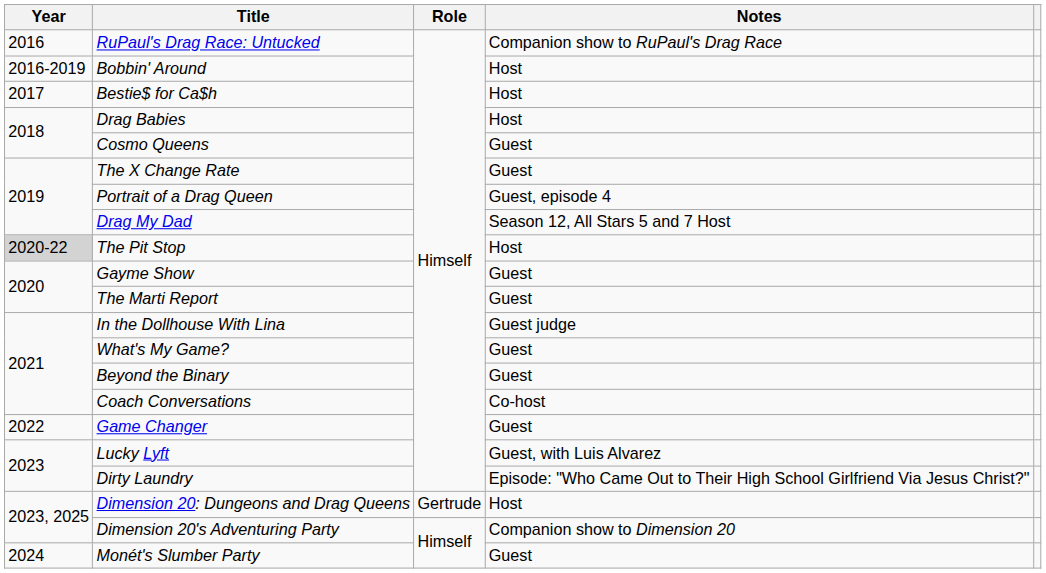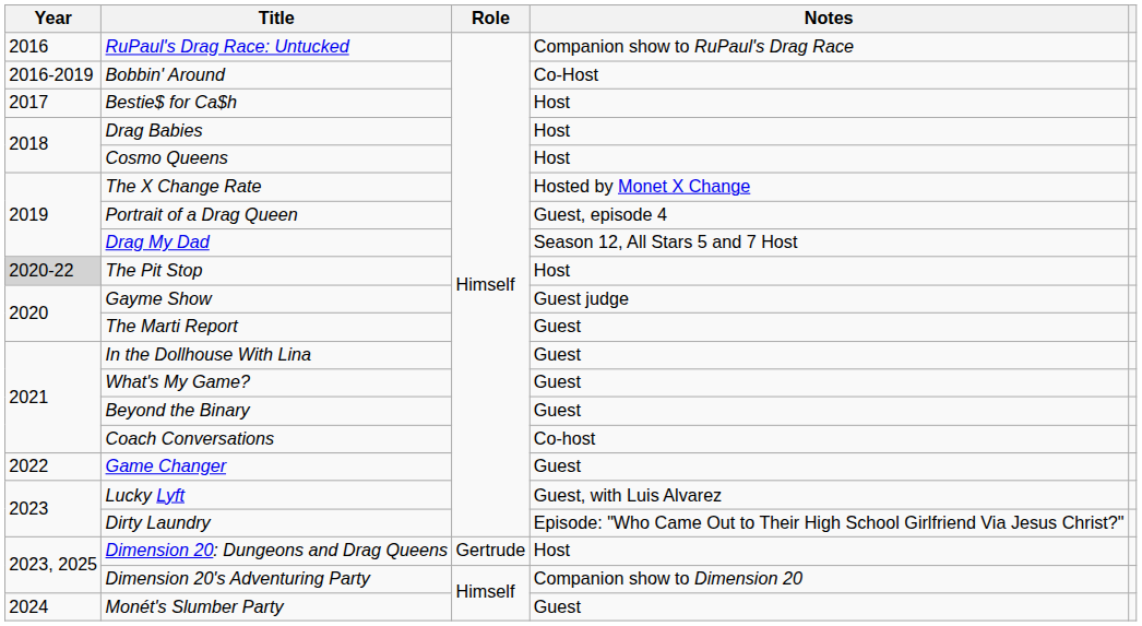 <table class="wikitable plainrowheaders" style="text-align:left;">
 <tr>
 <th>Year</th>
 <th>Title</th>
 <th>Role</th>
 <th>Notes</th>
 <th></th>
 </tr>
 <tr>
 <td>2016</td>
 <td><em><a href='#'>RuPaul's Drag Race: Untucked</a></em></td>
 <td rowspan="18">Himself</td>
 <td>Companion show to <em>RuPaul's Drag Race</em></td>
 <td style="text-align: center;"></td>
 </tr>
 <tr>
 <td>2016-2019</td>
 <td><em>Bobbin' Around</em></td>
-<td>Host</td>
+<td>Co-Host</td>
 <td style="text-align: center;"></td>
 </tr>
 <tr>
 <td>2017</td>
 <td><em>Bestie$ for Ca$h</em></td>
 <td>Host</td>
 <td style="text-align: center;"></td>
 </tr>
 <tr>
 <td rowspan="2">2018</td>
 <td><em>Drag Babies</em></td>
 <td>Host</td>
 <td style="text-align: center;"></td>
 </tr>
 <tr>
 <td><em>Cosmo Queens</em></td>
-<td>Guest</td>
+<td>Host</td>
 <td style="text-align: center;"></td>
 </tr>
 <tr>
 <td rowspan="3">2019</td>
 <td><em>The X Change Rate</em></td>
-<td>Guest</td>
+<td>Hosted by <a href='#'>Monet X Change</a></td>
 <td style="text-align: center;"></td>
 </tr>
 <tr>
 <td><em>Portrait of a Drag Queen</em></td>
 <td>Guest, episode 4</td>
 <td style="text-align: center;"></td>
 </tr>
 <tr>
 <td><em><a href='#'>Drag My Dad</a></em></td>
 <td>Season 12, All Stars 5 and 7 Host</td>
 <td style="text-align: center;"></td>
 </tr>
 <tr>
 <td style="background: lightgrey;">2020-22</td>
 <td><em>The Pit Stop</em></td>
 <td>Host</td>
 <td style="text-align: center;"></td>
 </tr>
 <tr>
 <td rowspan="2">2020</td>
 <td><em>Gayme Show</em></td>
-<td>Guest</td>
+<td>Guest judge</td>
 <td style="text-align: center;"></td>
 </tr>
 <tr>
 <td><em>The Marti Report</em></td>
 <td>Guest</td>
 <td style="text-align: center;"></td>
 </tr>
 <tr>
 <td rowspan="4">2021</td>
 <td><em>In the Dollhouse With Lina</em></td>
-<td>Guest judge</td>
+<td>Guest</td>
 <td style="text-align: center;"></td>
 </tr>
 <tr>
 <td><em>What's My Game?</em></td>
 <td>Guest</td>
 <td style="text-align: center;"></td>
 </tr>
 <tr>
 <td><em>Beyond the Binary</em></td>
 <td>Guest</td>
 <td style="text-align: center;"></td>
 </tr>
 <tr>
 <td><em>Coach Conversations</em></td>
 <td>Co-host</td>
 <td style="text-align: center;"></td>
 </tr>
 <tr>
 <td>2022</td>
 <td><em><a href='#'>Game Changer</a></em></td>
 <td>Guest</td>
 <td style="text-align: center;"></td>
 </tr>
 <tr>
 <td rowspan="2">2023</td>
 <td><em>Lucky <a href='#'>Lyft</a></em></td>
 <td>Guest, with Luis Alvarez</td>
 <td></td>
 </tr>
 <tr>
 <td><em>Dirty Laundry</em></td>
 <td>Episode: "Who Came Out to Their High School Girlfriend Via Jesus Christ?"</td>
 <td style="text-align: center;"></td>
 </tr>
 <tr>
 <td rowspan="2">2023, 2025</td>
 <td><em><a href='#'>Dimension 20</a>: Dungeons and Drag Queens</em></td>
 <td>Gertrude</td>
 <td>Host</td>
 <td style="text-align: center;"></td>
 </tr>
 <tr>
 <td><em>Dimension 20's Adventuring Party</em></td>
 <td rowspan="2">Himself</td>
 <td>Companion show to <em>Dimension 20</em></td>
 <td></td>
 </tr>
 <tr>
 <td rowspan="4">2024</td>
 <td><em>Monét's Slumber Party</em></td>
 <td>Guest</td>
 <td style="text-align: center;"></td>
 </tr>
 </table>
